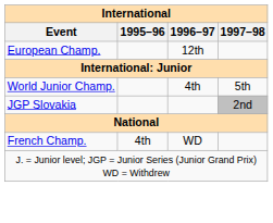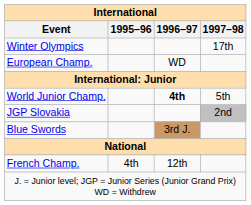 <table class="wikitable" style="text-align:center">
 <tr>
 <th style="background-color: #ffdead; " colspan=4 align=center><strong>International</strong></th>
 </tr>
 <tr>
 <th>Event</th>
 <th>1995–96</th>
 <th>1996–97</th>
 <th>1997–98</th>
 </tr>
 <tr>
+<td align=left><a href='#'>Winter Olympics</a></td>
+<td></td>
+<td></td>
+<td>17th</td>
+</tr>
+<tr>
 <td align=left><a href='#'>European Champ.</a></td>
 <td></td>
-<td>12th</td>
+<td>WD</td>
 <td></td>
 </tr>
 <tr>
 <th style="background-color: #ffdead; " colspan=4 align=center><strong>International: Junior</strong></th>
 </tr>
 <tr>
 <td align=left><a href='#'>World Junior Champ.</a></td>
 <td></td>
-<td>4th</td>
+<td><strong>4th</strong></td>
 <td>5th</td>
 </tr>
 <tr>
 <td align=left><a href='#'>JGP Slovakia</a></td>
 <td></td>
 <td></td>
 <td bgcolor=silver>2nd</td>
 </tr>
 <tr>
+<td align=left><a href='#'>Blue Swords</a></td>
+<td></td>
+<td bgcolor=cc9966>3rd J.</td>
+<td></td>
+</tr>
+<tr>
 <th style="background-color: #ffdead; " colspan=4 align=center><strong>National</strong></th>
 </tr>
 <tr>
 <td align=left><a href='#'>French Champ.</a></td>
 <td>4th</td>
-<td>WD</td>
+<td>12th</td>
 <td></td>
 </tr>
 <tr>
 <td colspan=4 align=center><small> J. = Junior level; JGP = Junior Series (Junior Grand Prix) <br> WD = Withdrew </small></td>
 </tr>
 </table>
